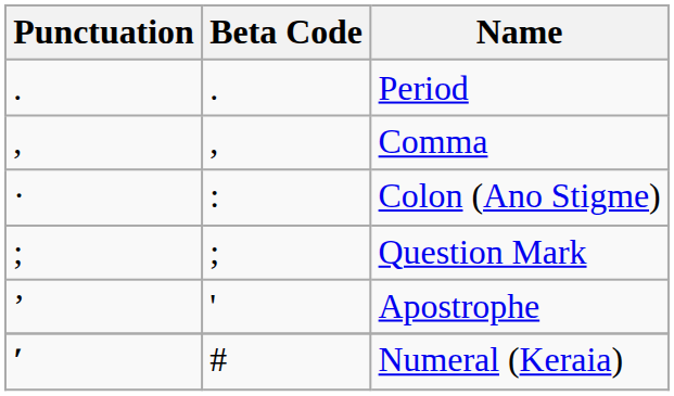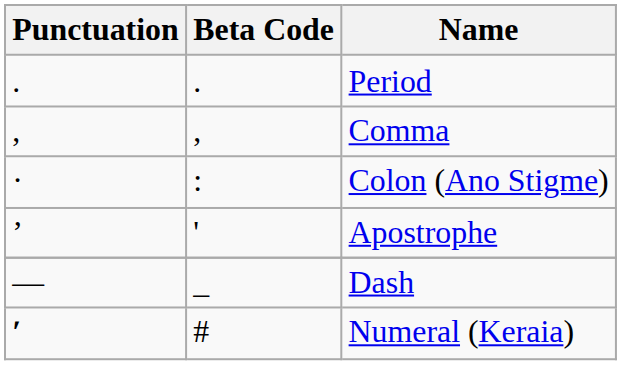 <table class="wikitable">
 <tr>
 <th>Punctuation</th>
 <th>Beta Code</th>
 <th>Name</th>
 </tr>
 <tr>
 <td>.</td>
 <td>.</td>
 <td><a href='#'>Period</a></td>
 </tr>
 <tr>
 <td>,</td>
 <td>,</td>
 <td><a href='#'>Comma</a></td>
 </tr>
 <tr>
 <td>·</td>
 <td>:</td>
 <td><a href='#'>Colon</a> (<a href='#'>Ano Stigme</a>)</td>
 </tr>
 <tr>
-<td>;</td>
-<td>;</td>
-<td><a href='#'>Question Mark</a></td>
-</tr>
-<tr>
 <td>’</td>
 <td>'</td>
 <td><a href='#'>Apostrophe</a></td>
 </tr>
 <tr>
 </tr>
 <tr ||-|| >
 </tr>
 <tr>
+<td>—</td>
+<td>_</td>
+<td><a href='#'>Dash</a></td>
+</tr>
+<tr>
 <td><strong>ʹ</strong></td>
 <td>#</td>
 <td><a href='#'>Numeral</a> (<a href='#'>Keraia</a>)</td>
 </tr>
 </table>
